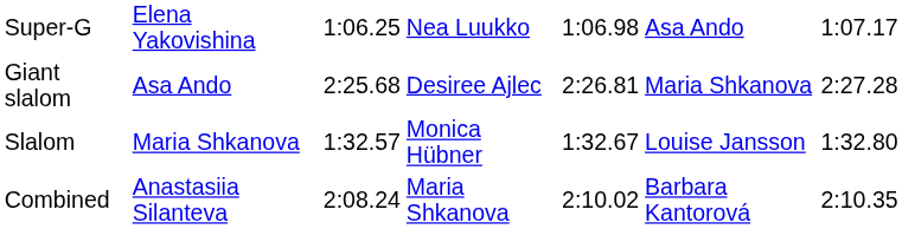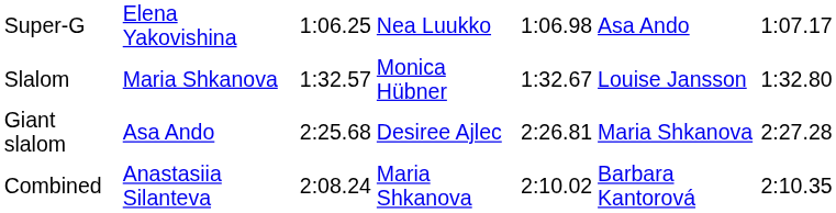 <table>
 <tr>
 <td>Super-G<br></td>
 <td> <a href='#'>Elena Yakovishina</a></td>
 <td>1:06.25</td>
 <td> <a href='#'>Nea Luukko</a></td>
 <td>1:06.98</td>
 <td> <a href='#'>Asa Ando</a></td>
 <td>1:07.17</td>
 </tr>
 <tr>
+<td>Slalom<br></td>
+<td> <a href='#'>Maria Shkanova</a></td>
+<td>1:32.57</td>
+<td> <a href='#'>Monica Hübner</a></td>
+<td>1:32.67</td>
+<td> <a href='#'>Louise Jansson</a></td>
+<td>1:32.80</td>
+</tr>
+<tr>
 <td>Giant slalom<br></td>
 <td> <a href='#'>Asa Ando</a></td>
 <td>2:25.68</td>
 <td> <a href='#'>Desiree Ajlec</a></td>
 <td>2:26.81</td>
 <td> <a href='#'>Maria Shkanova</a></td>
 <td>2:27.28</td>
-</tr>
-<tr>
-<td>Slalom<br></td>
-<td> <a href='#'>Maria Shkanova</a></td>
-<td>1:32.57</td>
-<td> <a href='#'>Monica Hübner</a></td>
-<td>1:32.67</td>
-<td> <a href='#'>Louise Jansson</a></td>
-<td>1:32.80</td>
 </tr>
 <tr>
 <td>Combined<br></td>
 <td> <a href='#'>Anastasiia Silanteva</a></td>
 <td>2:08.24</td>
 <td> <a href='#'>Maria Shkanova</a></td>
 <td>2:10.02</td>
 <td> <a href='#'>Barbara Kantorová</a></td>
 <td>2:10.35</td>
 </tr>
 </table>
